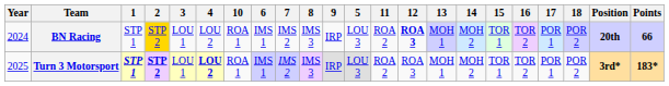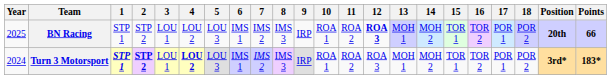 <table class="wikitable" style="text-align:center; font-size:85%">
 <tr>
 <th>Year</th>
 <th>Team</th>
 <th>1</th>
 <th>2</th>
 <th>3</th>
 <th>4</th>
-<th>10</th>
+<th>5</th>
 <th>6</th>
 <th>7</th>
 <th>8</th>
 <th>9</th>
-<th>5</th>
+<th>10</th>
 <th>11</th>
 <th>12</th>
 <th>13</th>
 <th>14</th>
 <th>15</th>
 <th>16</th>
 <th>17</th>
 <th>18</th>
 <th>Position</th>
 <th>Points</th>
 </tr>
 <tr>
-<td><a href='#'>2024</a></td>
+<td><a href='#'>2025</a></td>
 <th nowrap><a href='#'>BN Racing</a></th>
 <td><a href='#'>STP<br>1</a></td>
-<td style="background: gold;"><a href='#'>STP<br>2</a></td>
+<td><a href='#'>STP<br>2</a></td>
 <td><a href='#'>LOU<br>1</a></td>
 <td><a href='#'>LOU<br>2</a></td>
-<td><a href='#'>ROA<br>1</a></td>
+<td><a href='#'>LOU<br>3</a></td>
 <td><a href='#'>IMS<br>1</a></td>
 <td><a href='#'>IMS<br>2</a></td>
 <td><a href='#'>IMS<br>3</a></td>
 <td><a href='#'>IRP</a></td>
-<td><a href='#'>LOU<br>3</a></td>
+<td><a href='#'>ROA<br>1</a></td>
 <td><a href='#'>ROA<br>2</a></td>
 <td><strong><a href='#'>ROA<br>3</a></strong></td>
 <td style="background:#CFCFFF;"><a href='#'>MOH<br>1</a><br></td>
 <td style="background:#CFEAFF;"><a href='#'>MOH<br>2</a><br></td>
 <td style="background:#DFFFDF;"><a href='#'>TOR<br>1</a><br></td>
 <td style="background:#EFCFFF;"><a href='#'>TOR<br>2</a><br></td>
 <td style="background:#CFEAFF;"><a href='#'>POR<br>1</a><br></td>
 <td style="background:#CFCFFF;"><a href='#'>POR<br>2</a><br></td>
 <th style="background:#CFCFFF;">20th</th>
 <th style="background:#CFCFFF;">66</th>
 </tr>
 <tr>
-<td><a href='#'>2025</a></td>
+<td><a href='#'>2024</a></td>
 <th nowrap><a href='#'>Turn 3 Motorsport</a></th>
 <td style="background:#FFFFBF;"><strong><em><a href='#'>STP<br>1</a></em></strong><br></td>
 <td style="background:#EFCFFF;"><strong><a href='#'>STP<br>2</a></strong><br></td>
 <td style="background:#FFFFBF;"><a href='#'>LOU<br>1</a><br></td>
 <td style="background:#FFFFBF;"><strong><a href='#'>LOU<br>2</a></strong><br></td>
-<td style="background:#;"><a href='#'>ROA<br>1</a><br></td>
+<td style="background:#DFDFDF;"><a href='#'>LOU<br>3</a><br></td>
 <td style="background:#CFCFFF;"><a href='#'>IMS<br>1</a><br></td>
 <td style="background:#CFCFFF;"><em><a href='#'>IMS<br>2</a></em><br></td>
 <td style="background:#EFCFFF;"><a href='#'>IMS<br>3</a><br></td>
 <td style="background:#DFDFDF;"><a href='#'>IRP</a><br></td>
-<td style="background:#DFDFDF;"><a href='#'>LOU<br>3</a><br></td>
+<td style="background:#;"><a href='#'>ROA<br>1</a><br></td>
 <td style="background:#;"><a href='#'>ROA<br>2</a><br></td>
 <td style="background:#;"><a href='#'>ROA<br>3</a><br></td>
 <td style="background:#;"><a href='#'>MOH<br>1</a><br></td>
 <td style="background:#;"><a href='#'>MOH<br>2</a><br></td>
 <td style="background:#;"><a href='#'>TOR<br>1</a><br></td>
 <td style="background:#;"><a href='#'>TOR<br>2</a><br></td>
 <td style="background:#;"><a href='#'>POR<br>1</a><br></td>
 <td style="background:#;"><a href='#'>POR<br>2</a><br></td>
 <th style="background:#FFDF9F;">3rd*</th>
 <th style="background:#FFDF9F;">183*</th>
 </tr>
 </table>
